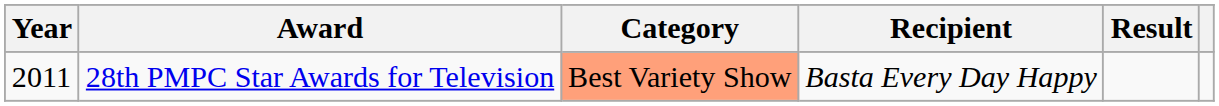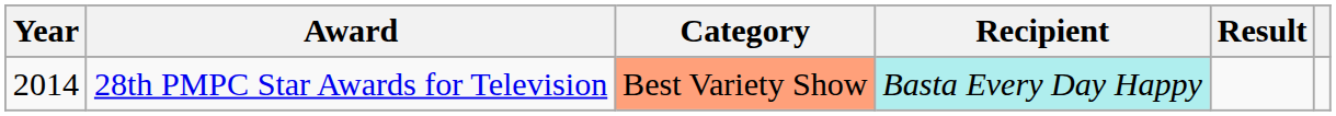 <table class="wikitable">
 <tr>
 <th>Year</th>
 <th>Award</th>
 <th>Category</th>
 <th>Recipient</th>
 <th>Result</th>
 <th></th>
 </tr>
 <tr>
-<td>2011</td>
+<td>2014</td>
 <td><a href='#'>28th PMPC Star Awards for Television</a></td>
 <td style="background: lightsalmon;">Best Variety Show</td>
-<td><em>Basta Every Day Happy</em></td>
+<td style="background: paleturquoise;"><em>Basta Every Day Happy</em></td>
 <td></td>
 <td></td>
 </tr>
 </table>
